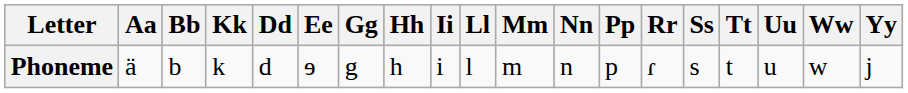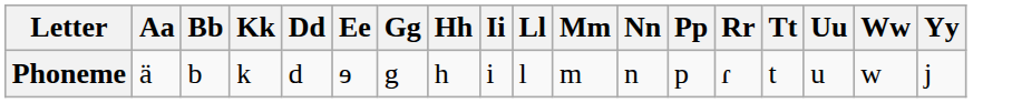 <table class="wikitable">
 <tr>
 <th>Letter</th>
 <th>Aa</th>
 <th>Bb</th>
 <th>Kk</th>
 <th>Dd</th>
 <th>Ee</th>
 <th>Gg</th>
 <th>Hh</th>
 <th>Ii</th>
 <th>Ll</th>
 <th>Mm</th>
 <th>Nn</th>
 <th>Pp</th>
 <th>Rr</th>
-<th>Ss</th>
 <th>Tt</th>
 <th>Uu</th>
 <th>Ww</th>
 <th>Yy</th>
 </tr>
 <tr>
 <th>Phoneme</th>
 <td>ä</td>
 <td>b</td>
 <td>k</td>
 <td>d</td>
 <td>ɘ</td>
 <td>g</td>
 <td>h</td>
 <td>i</td>
 <td>l</td>
 <td>m</td>
 <td>n</td>
 <td>p</td>
 <td>ɾ</td>
-<td>s</td>
 <td>t</td>
 <td>u</td>
 <td>w</td>
 <td>j</td>
 </tr>
 </table>
